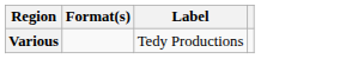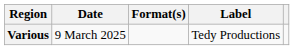 <table class="wikitable plainrowheaders">
 <tr>
 <th scope="col">Region</th>
+<th scope="col">Date</th>
 <th scope="col">Format(s)</th>
 <th scope="col">Label</th>
 <th scope="col"></th>
 </tr>
 <tr>
 <th scope="row">Various</th>
+<td>9 March 2025</td>
 <td></td>
 <td>Tedy Productions</td>
 <td align="center"></td>
 </tr>
 </table>
